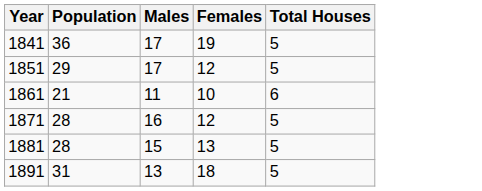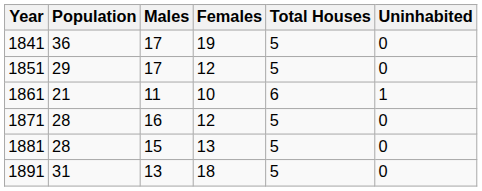 <table class="wikitable">
 <tr>
 <th>Year</th>
 <th>Population</th>
 <th>Males</th>
 <th>Females</th>
 <th>Total Houses</th>
+<th>Uninhabited</th>
 </tr>
 <tr>
 <td>1841</td>
 <td>36</td>
 <td>17</td>
 <td>19</td>
 <td>5</td>
+<td>0</td>
 </tr>
 <tr>
 <td>1851</td>
 <td>29</td>
 <td>17</td>
 <td>12</td>
 <td>5</td>
+<td>0</td>
 </tr>
 <tr>
 <td>1861</td>
 <td>21</td>
 <td>11</td>
 <td>10</td>
 <td>6</td>
+<td>1</td>
 </tr>
 <tr>
 <td>1871</td>
 <td>28</td>
 <td>16</td>
 <td>12</td>
 <td>5</td>
+<td>0</td>
 </tr>
 <tr>
 <td>1881</td>
 <td>28</td>
 <td>15</td>
 <td>13</td>
 <td>5</td>
+<td>0</td>
 </tr>
 <tr>
 <td>1891</td>
 <td>31</td>
 <td>13</td>
 <td>18</td>
 <td>5</td>
+<td>0</td>
 </tr>
 </table>
